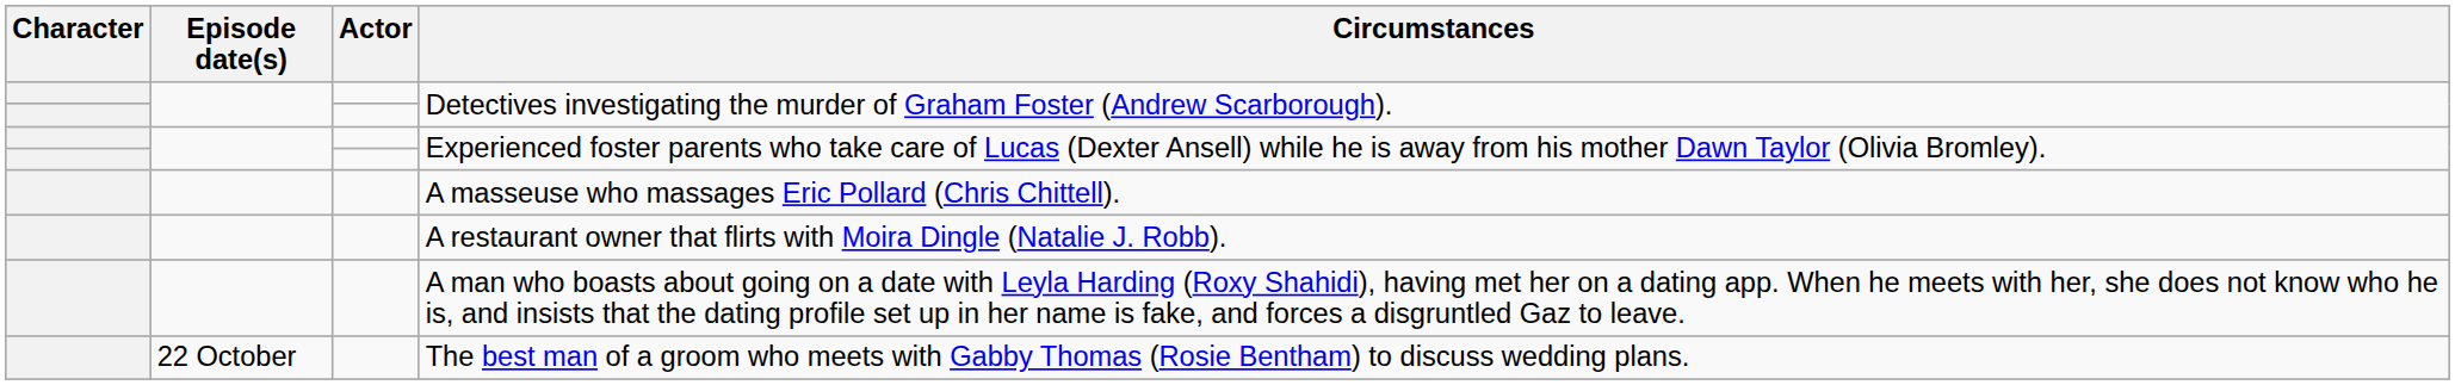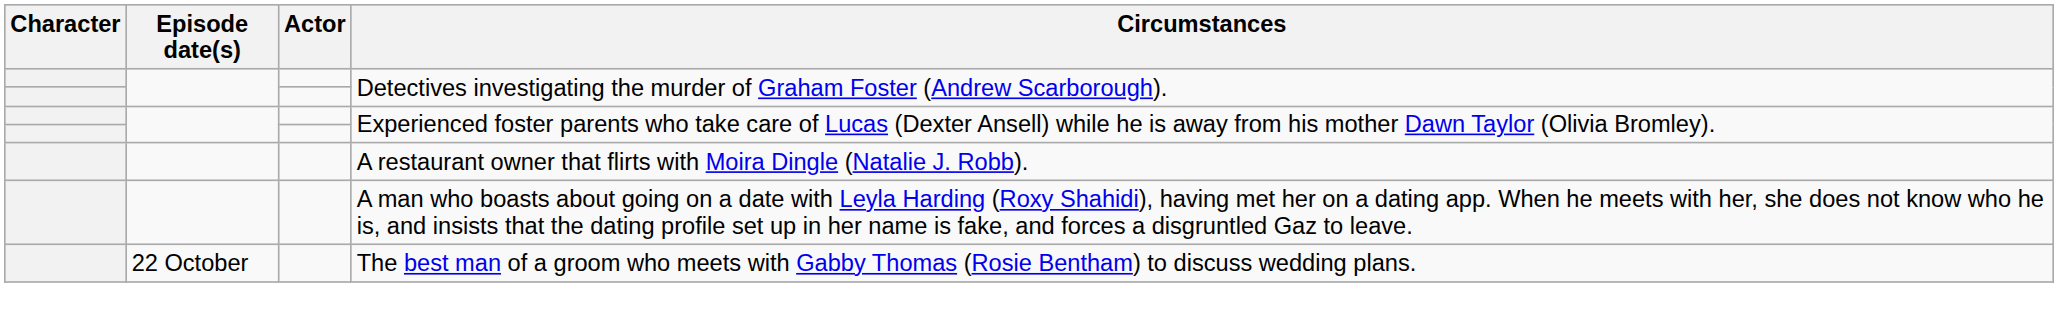 <table class="wikitable plainrowheaders" style="font-size:90%">
 <tr valign="top">
 <th scope="col">Character</th>
 <th scope="col">Episode date(s)</th>
 <th scope="col">Actor</th>
 <th scope="col">Circumstances</th>
 </tr>
 <tr>
 <th scope="row"></th>
 <td rowspan="2"></td>
 <td></td>
 <td rowspan="2">Detectives investigating the murder of <a href='#'>Graham Foster</a> (<a href='#'>Andrew Scarborough</a>).</td>
 </tr>
 <tr>
 <th scope="row"></th>
 <td></td>
 </tr>
 <tr>
 <th scope="row"></th>
 <td rowspan="2"></td>
 <td></td>
 <td rowspan="2">Experienced foster parents who take care of <a href='#'>Lucas</a> (Dexter Ansell) while he is away from his mother <a href='#'>Dawn Taylor</a> (Olivia Bromley).</td>
 </tr>
 <tr>
 <th scope="row"></th>
 <td></td>
 </tr>
 <tr>
-<th scope="row"> </th>
-<td></td>
-<td></td>
-<td>A masseuse who massages <a href='#'>Eric Pollard</a> (<a href='#'>Chris Chittell</a>).</td>
-</tr>
-<tr>
 <th scope="row"></th>
 <td></td>
 <td></td>
 <td>A restaurant owner that flirts with <a href='#'>Moira Dingle</a> (<a href='#'>Natalie J. Robb</a>).</td>
 </tr>
 <tr>
 <th scope="row"></th>
 <td></td>
 <td></td>
 <td>A man who boasts about going on a date with <a href='#'>Leyla Harding</a> (<a href='#'>Roxy Shahidi</a>), having met her on a dating app. When he meets with her, she does not know who he is, and insists that the dating profile set up in her name is fake, and forces a disgruntled Gaz to leave.</td>
 </tr>
 <tr>
 <th scope="row"> </th>
 <td>22 October</td>
 <td></td>
 <td>The <a href='#'>best man</a> of a groom who meets with <a href='#'>Gabby Thomas</a> (<a href='#'>Rosie Bentham</a>) to discuss wedding plans.</td>
 </tr>
 </table>
